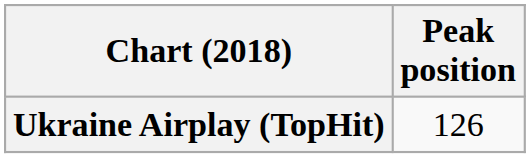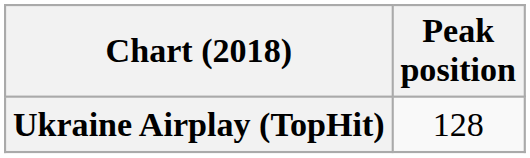 <table class="wikitable plainrowheaders" style="text-align:center">
 <tr>
 <th scope="col">Chart (2018)</th>
 <th scope="col">Peak<br>position</th>
 </tr>
 <tr>
 <th scope="row">Ukraine Airplay (TopHit)</th>
-<td>126</td>
+<td>128</td>
 </tr>
 </table>
